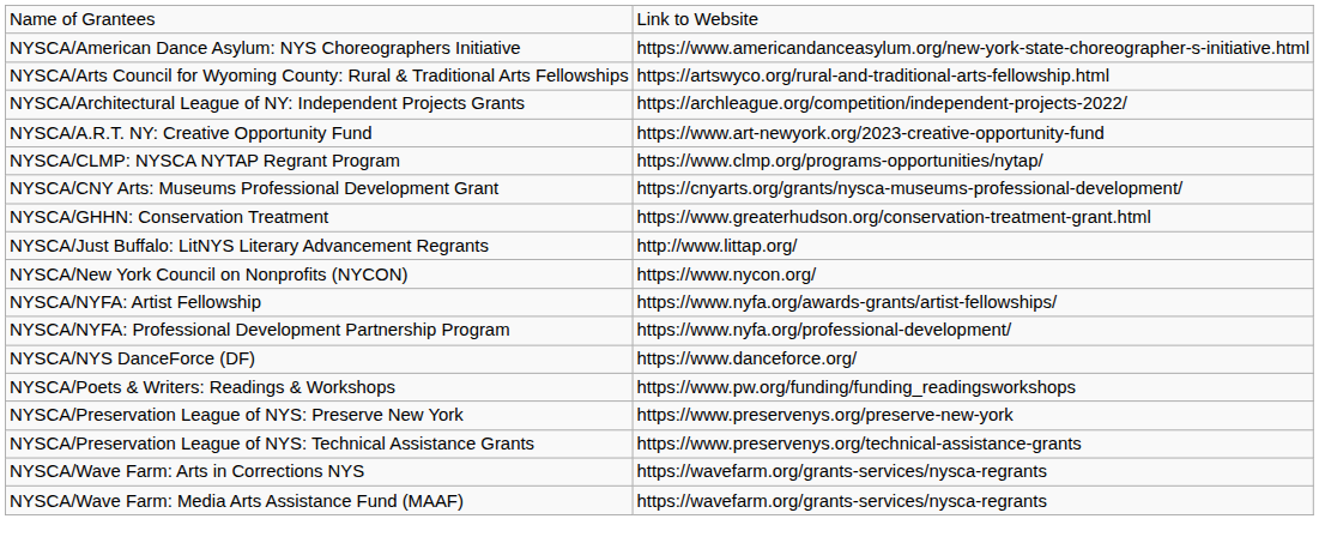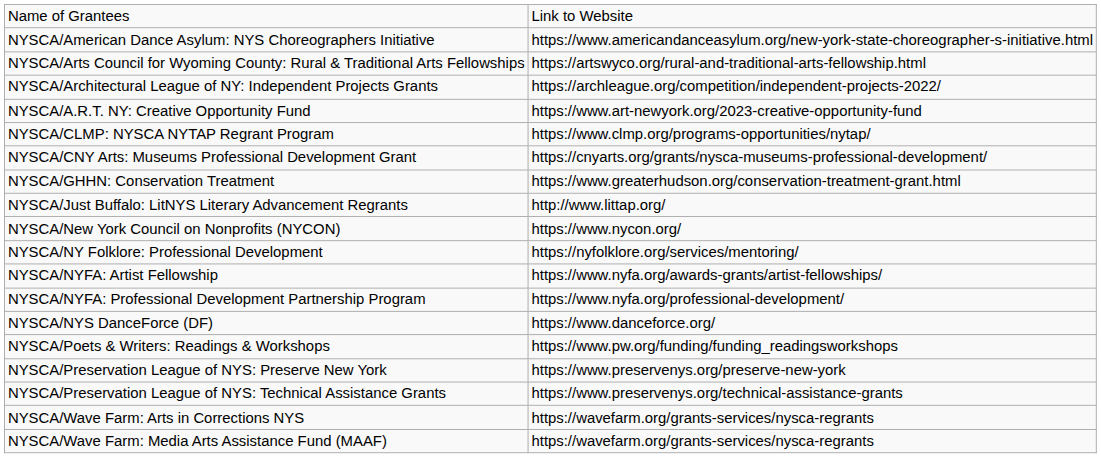 <table class="wikitable">
 <tr>
 <td>Name of Grantees</td>
 <td>Link to Website</td>
 </tr>
 <tr>
 <td>NYSCA/American  Dance Asylum: NYS Choreographers Initiative</td>
 <td>https://www.americandanceasylum.org/new-york-state-choreographer-s-initiative.html</td>
 </tr>
 <tr>
 <td>NYSCA/Arts Council  for Wyoming County: Rural & Traditional Arts Fellowships</td>
 <td>https://artswyco.org/rural-and-traditional-arts-fellowship.html</td>
 </tr>
 <tr>
 <td>NYSCA/Architectural  League of NY: Independent Projects Grants</td>
 <td>https://archleague.org/competition/independent-projects-2022/</td>
 </tr>
 <tr>
 <td>NYSCA/A.R.T. NY:  Creative Opportunity Fund</td>
 <td>https://www.art-newyork.org/2023-creative-opportunity-fund</td>
 </tr>
 <tr>
 <td>NYSCA/CLMP: NYSCA  NYTAP Regrant Program</td>
 <td>https://www.clmp.org/programs-opportunities/nytap/</td>
 </tr>
 <tr>
 <td>NYSCA/CNY Arts:  Museums Professional Development Grant</td>
 <td>https://cnyarts.org/grants/nysca-museums-professional-development/</td>
 </tr>
 <tr>
 <td>NYSCA/GHHN:  Conservation Treatment</td>
 <td>https://www.greaterhudson.org/conservation-treatment-grant.html</td>
 </tr>
 <tr>
 <td>NYSCA/Just  Buffalo: LitNYS Literary Advancement Regrants</td>
 <td>http://www.littap.org/</td>
 </tr>
 <tr>
 <td>NYSCA/New York  Council on Nonprofits (NYCON)</td>
 <td>https://www.nycon.org/</td>
 </tr>
 <tr>
+<td>NYSCA/NY Folklore:  Professional Development</td>
+<td>https://nyfolklore.org/services/mentoring/</td>
+</tr>
+<tr>
 <td>NYSCA/NYFA: Artist  Fellowship</td>
 <td>https://www.nyfa.org/awards-grants/artist-fellowships/</td>
 </tr>
 <tr>
 <td>NYSCA/NYFA:  Professional Development Partnership Program</td>
 <td>https://www.nyfa.org/professional-development/</td>
 </tr>
 <tr>
 <td>NYSCA/NYS  DanceForce (DF)</td>
 <td>https://www.danceforce.org/</td>
 </tr>
 <tr>
 <td>NYSCA/Poets &  Writers: Readings & Workshops</td>
 <td>https://www.pw.org/funding/funding_readingsworkshops</td>
 </tr>
 <tr>
 <td>NYSCA/Preservation  League of NYS: Preserve New York</td>
 <td>https://www.preservenys.org/preserve-new-york</td>
 </tr>
 <tr>
 <td>NYSCA/Preservation  League of NYS: Technical Assistance Grants</td>
 <td>https://www.preservenys.org/technical-assistance-grants</td>
 </tr>
 <tr>
 <td>NYSCA/Wave Farm:  Arts in Corrections NYS</td>
 <td>https://wavefarm.org/grants-services/nysca-regrants</td>
 </tr>
 <tr>
 <td>NYSCA/Wave Farm:  Media Arts Assistance Fund (MAAF)</td>
 <td>https://wavefarm.org/grants-services/nysca-regrants</td>
 </tr>
 </table>
